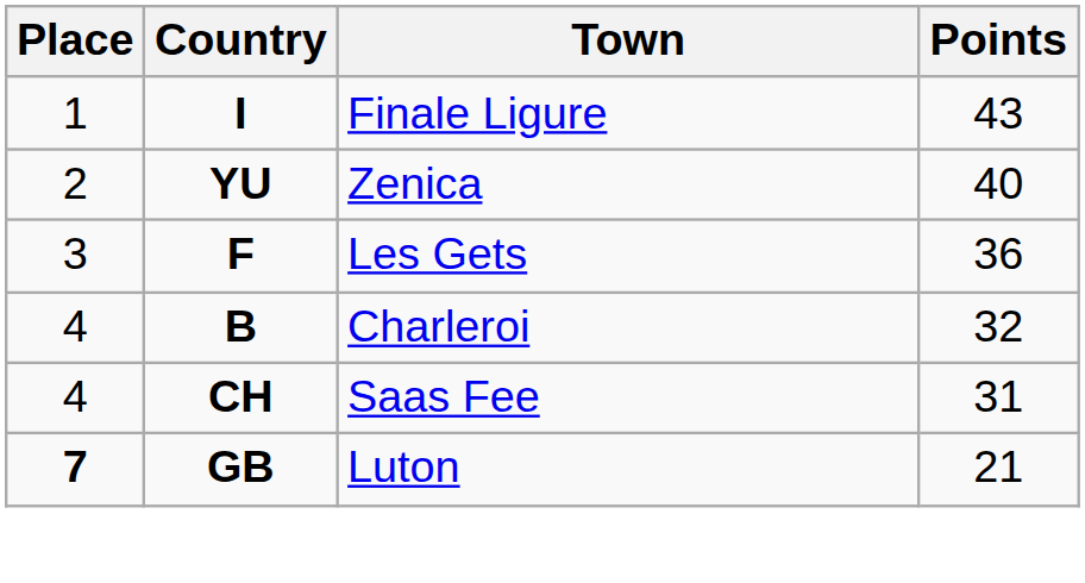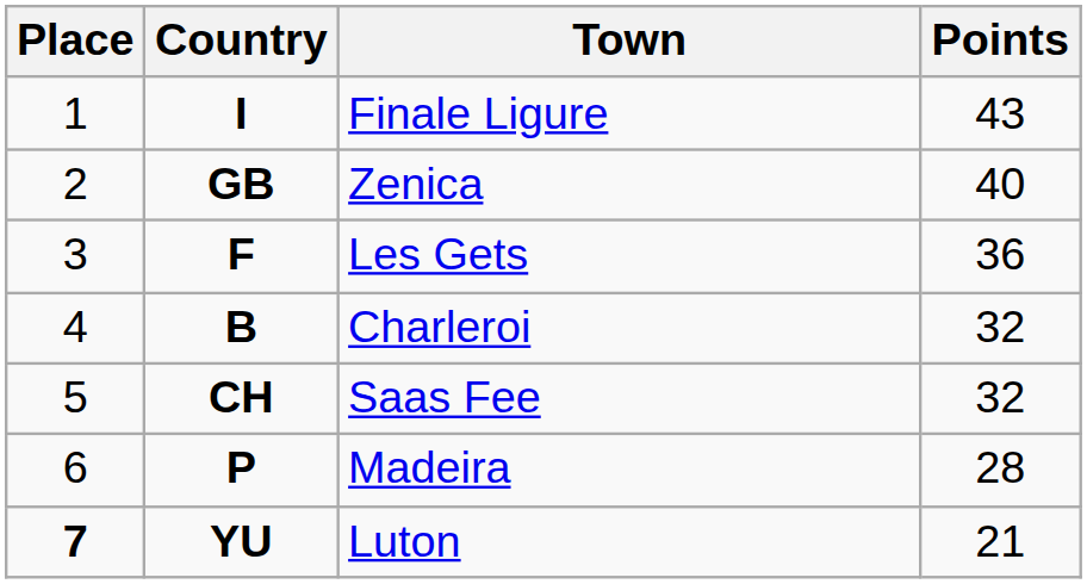 <table class="wikitable">
 <tr>
 <th width="25">Place</th>
 <th width="25">Country</th>
 <th width="200">Town</th>
 <th width="25">Points</th>
 </tr>
 <tr>
 <td align="center">1</td>
 <td align="center"><strong>I</strong></td>
 <td align="left"><a href='#'>Finale Ligure</a></td>
 <td align="center">43</td>
 </tr>
 <tr>
 <td align="center">2</td>
-<td align="center"><strong>YU</strong></td>
+<td align="center"><strong>GB</strong></td>
 <td align="left"><a href='#'>Zenica</a></td>
 <td align="center">40</td>
 </tr>
 <tr>
 <td align="center">3</td>
 <td align="center"><strong>F</strong></td>
 <td align="left"><a href='#'>Les Gets</a></td>
 <td align="center">36</td>
 </tr>
 <tr>
 <td align="center">4</td>
 <td align="center"><strong>B</strong></td>
 <td align="left"><a href='#'>Charleroi</a></td>
 <td align="center">32</td>
 </tr>
 <tr>
-<td align="center">4</td>
+<td align="center">5</td>
 <td align="center"><strong>CH</strong></td>
 <td align="left"><a href='#'>Saas Fee</a></td>
-<td align="center">31</td>
+<td align="center">32</td>
+</tr>
+<tr>
+<td align="center">6</td>
+<td align="center"><strong>P</strong></td>
+<td align="left"><a href='#'>Madeira</a></td>
+<td align="center">28</td>
 </tr>
 <tr>
 <td align="center"><strong>7</strong></td>
-<td align="center"><strong>GB</strong></td>
+<td align="center"><strong>YU</strong></td>
 <td align="left"><a href='#'>Luton</a></td>
 <td align="center">21</td>
 </tr>
 </table>
